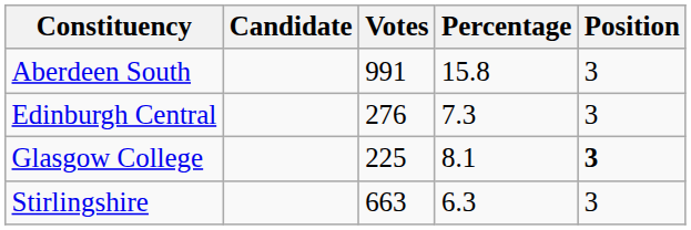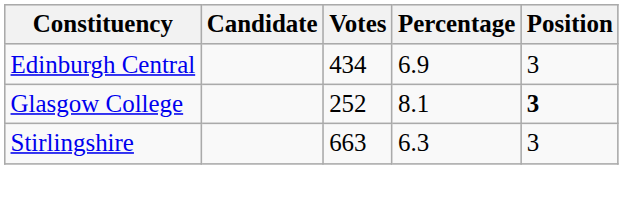 <table class="wikitable sortable">
 <tr>
 <th>Constituency</th>
 <th>Candidate</th>
 <th>Votes</th>
 <th>Percentage</th>
 <th>Position</th>
 </tr>
 <tr>
-<td><a href='#'>Aberdeen South</a></td>
-<td></td>
-<td>991</td>
-<td>15.8</td>
-<td>3</td>
-</tr>
-<tr>
 <td><a href='#'>Edinburgh Central</a></td>
 <td></td>
-<td>276</td>
-<td>7.3</td>
+<td>434</td>
+<td>6.9</td>
 <td>3</td>
 </tr>
 <tr>
 <td><a href='#'>Glasgow College</a></td>
 <td></td>
-<td>225</td>
+<td>252</td>
 <td>8.1</td>
 <td><strong>3</strong></td>
 </tr>
 <tr>
 <td><a href='#'>Stirlingshire</a></td>
 <td></td>
 <td>663</td>
 <td>6.3</td>
 <td>3</td>
 </tr>
 </table>
